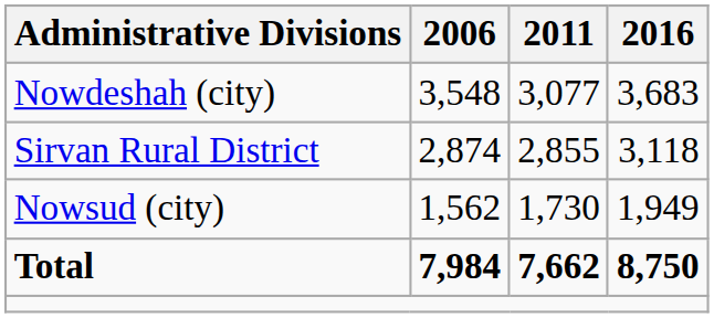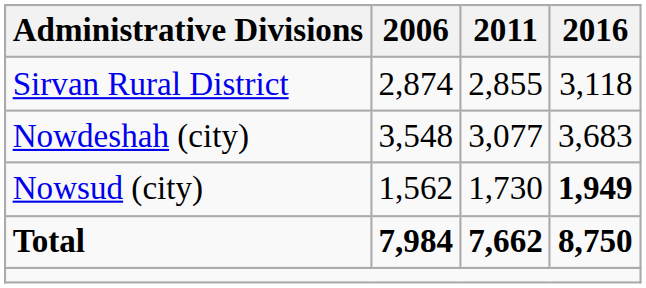 <table class="wikitable">
 <tr>
 <th>Administrative Divisions</th>
 <th>2006</th>
 <th>2011</th>
 <th>2016</th>
 </tr>
 <tr>
+<td><a href='#'>Sirvan Rural District</a></td>
+<td style="text-align: right;">2,874</td>
+<td style="text-align: right;">2,855</td>
+<td style="text-align: right;">3,118</td>
+</tr>
+<tr>
 <td><a href='#'>Nowdeshah</a> (city)</td>
 <td style="text-align: right;">3,548</td>
 <td style="text-align: right;">3,077</td>
 <td style="text-align: right;">3,683</td>
 </tr>
 <tr>
-<td><a href='#'>Sirvan Rural District</a></td>
-<td style="text-align: right;">2,874</td>
-<td style="text-align: right;">2,855</td>
-<td style="text-align: right;">3,118</td>
-</tr>
-<tr>
 <td><a href='#'>Nowsud</a> (city)</td>
 <td style="text-align: right;">1,562</td>
 <td style="text-align: right;">1,730</td>
-<td style="text-align: right;">1,949</td>
+<td style="text-align: right;"><strong>1,949</strong></td>
 </tr>
 <tr>
 <td><strong>Total</strong></td>
 <td style="text-align: right;"><strong>7,984</strong></td>
 <td style="text-align: right;"><strong>7,662</strong></td>
 <td style="text-align: right;"><strong>8,750</strong></td>
 </tr>
 <tr>
 <td colspan=4></td>
 </tr>
 </table>
